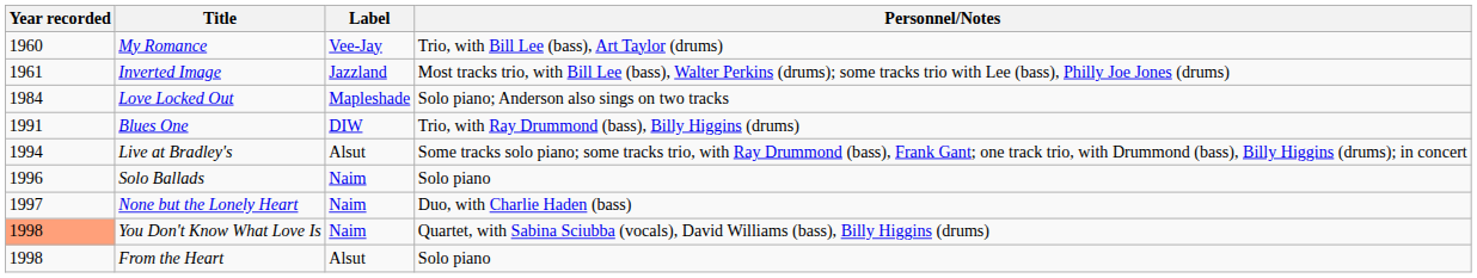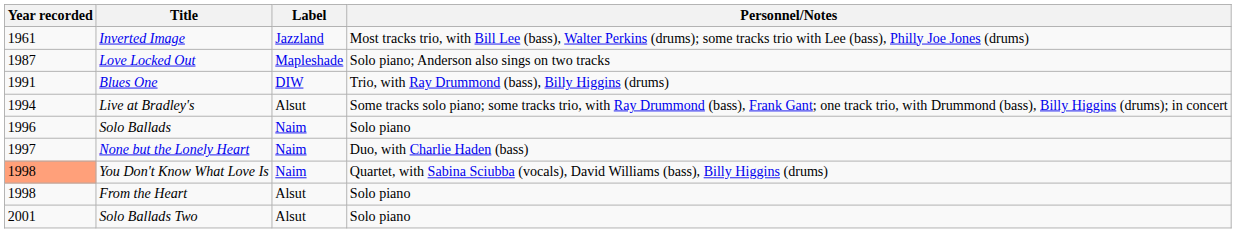 <table class="wikitable sortable">
 <tr>
 <th>Year recorded</th>
 <th>Title</th>
 <th>Label</th>
 <th>Personnel/Notes</th>
 </tr>
 <tr>
-<td>1960</td>
-<td><em><a href='#'>My Romance</a></em></td>
-<td><a href='#'>Vee-Jay</a></td>
-<td>Trio, with <a href='#'>Bill Lee</a> (bass), <a href='#'>Art Taylor</a> (drums)</td>
-</tr>
-<tr>
 <td>1961</td>
 <td><em><a href='#'>Inverted Image</a></em></td>
 <td><a href='#'>Jazzland</a></td>
 <td>Most tracks trio, with <a href='#'>Bill Lee</a> (bass), <a href='#'>Walter Perkins</a> (drums); some tracks trio with Lee (bass), <a href='#'>Philly Joe Jones</a> (drums)</td>
 </tr>
 <tr>
-<td>1984</td>
+<td>1987</td>
 <td><em><a href='#'>Love Locked Out</a></em></td>
 <td><a href='#'>Mapleshade</a></td>
 <td>Solo piano; Anderson also sings on two tracks</td>
 </tr>
 <tr>
 <td>1991</td>
 <td><em><a href='#'>Blues One</a></em></td>
 <td><a href='#'>DIW</a></td>
 <td>Trio, with <a href='#'>Ray Drummond</a> (bass), <a href='#'>Billy Higgins</a> (drums)</td>
 </tr>
 <tr>
 <td>1994</td>
 <td><em>Live at Bradley's</em></td>
 <td>Alsut</td>
 <td>Some tracks solo piano; some tracks trio, with <a href='#'>Ray Drummond</a> (bass), <a href='#'>Frank Gant</a>; one track trio, with Drummond (bass), <a href='#'>Billy Higgins</a> (drums); in concert</td>
 </tr>
 <tr>
 <td>1996</td>
 <td><em>Solo Ballads</em></td>
 <td><a href='#'>Naim</a></td>
 <td>Solo piano</td>
 </tr>
 <tr>
 <td>1997</td>
 <td><em><a href='#'>None but the Lonely Heart</a></em></td>
 <td><a href='#'>Naim</a></td>
 <td>Duo, with <a href='#'>Charlie Haden</a> (bass)</td>
 </tr>
 <tr>
 <td style="background: lightsalmon;">1998</td>
 <td><em>You Don't Know What Love Is</em></td>
 <td><a href='#'>Naim</a></td>
 <td>Quartet, with <a href='#'>Sabina Sciubba</a> (vocals), David Williams (bass), <a href='#'>Billy Higgins</a> (drums)</td>
 </tr>
 <tr>
 <td>1998</td>
 <td><em>From the Heart</em></td>
 <td>Alsut</td>
 <td>Solo piano</td>
 </tr>
+<tr>
+<td>2001</td>
+<td><em>Solo Ballads Two</em></td>
+<td>Alsut</td>
+<td>Solo piano</td>
+</tr>
 </table>
